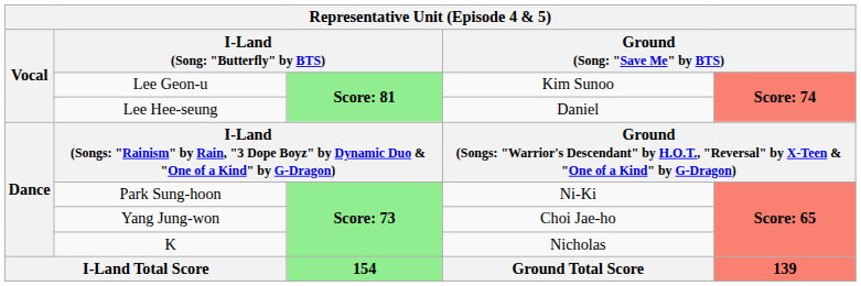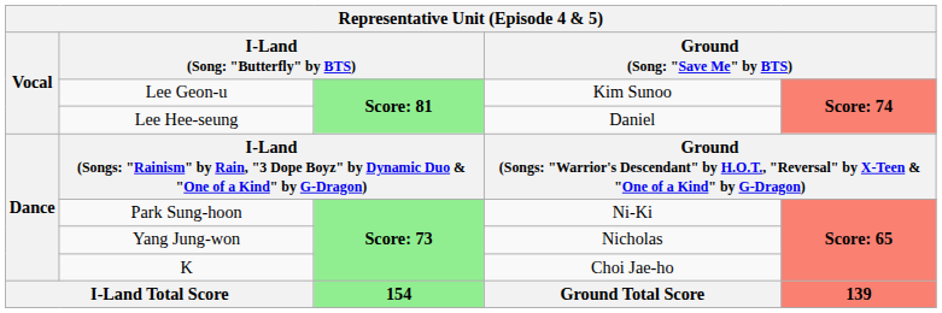 <table class="wikitable" style="text-align:center">
 <tr>
 <th colspan="5">Representative Unit (Episode 4 & 5)</th>
 </tr>
 <tr>
 <th rowspan="3">Vocal</th>
 <th colspan="2">I-Land<br><small>(Song: "Butterfly" by <a href='#'>BTS</a>)</small></th>
 <th colspan="2">Ground<br><small>(Song: "<a href='#'>Save Me</a>" by <a href='#'>BTS</a>)</small></th>
 </tr>
 <tr>
 <td>Lee Geon-u</td>
 <td rowspan="2" style="background:#90EE90;"><strong>Score: 81</strong></td>
 <td>Kim Sunoo</td>
 <td rowspan="2" style="background:Salmon;"><strong>Score: 74</strong></td>
 </tr>
 <tr>
 <td>Lee Hee-seung</td>
 <td>Daniel</td>
 </tr>
 <tr>
 <th rowspan="4">Dance</th>
 <th colspan="2">I-Land<br><small>(Songs: "<a href='#'>Rainism</a>" by <a href='#'>Rain</a>, "3 Dope Boyz" by <a href='#'>Dynamic Duo</a> & "<a href='#'>One of a Kind</a>" by <a href='#'>G-Dragon</a>)</small></th>
 <th colspan="2">Ground<br><small>(Songs: "Warrior's Descendant" by <a href='#'>H.O.T.</a>, "Reversal" by <a href='#'>X-Teen</a> & "<a href='#'>One of a Kind</a>" by <a href='#'>G-Dragon</a>)</small></th>
 </tr>
 <tr>
 <td>Park Sung-hoon</td>
 <td rowspan="3" style="background:#90EE90;"><strong>Score: 73</strong></td>
 <td>Ni-Ki</td>
 <td rowspan="3" style="background:Salmon;"><strong>Score: 65</strong></td>
 </tr>
 <tr>
 <td>Yang Jung-won</td>
-<td>Choi Jae-ho</td>
+<td>Nicholas</td>
 </tr>
 <tr>
 <td>K</td>
-<td>Nicholas</td>
+<td>Choi Jae-ho</td>
 </tr>
 <tr>
 <th colspan="2">I-Land Total Score</th>
 <td style="background:#90EE90;"><strong>154</strong></td>
 <th>Ground Total Score</th>
 <td style="background:Salmon;"><strong>139</strong></td>
 </tr>
 </table>
